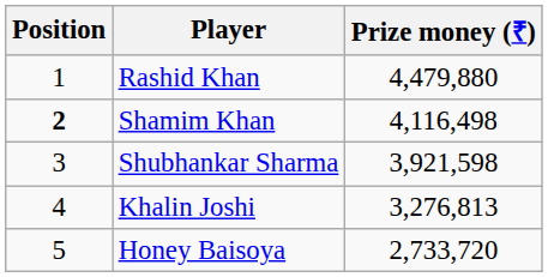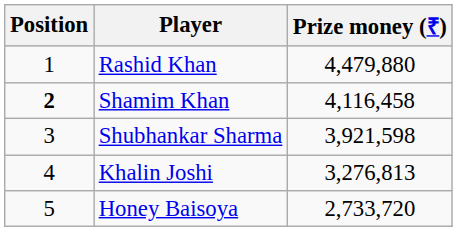 <table class=wikitable>
 <tr>
 <th>Position</th>
 <th>Player</th>
 <th>Prize money (<a href='#'>₹</a>)</th>
 </tr>
 <tr>
 <td align=center>1</td>
 <td> <a href='#'>Rashid Khan</a></td>
 <td align=center>4,479,880</td>
 </tr>
 <tr>
 <td align=center><strong>2</strong></td>
 <td> <a href='#'>Shamim Khan</a></td>
-<td align=center>4,116,498</td>
+<td align=center>4,116,458</td>
 </tr>
 <tr>
 <td align=center>3</td>
 <td> <a href='#'>Shubhankar Sharma</a></td>
 <td align=center>3,921,598</td>
 </tr>
 <tr>
 <td align=center>4</td>
 <td> <a href='#'>Khalin Joshi</a></td>
 <td align=center>3,276,813</td>
 </tr>
 <tr>
 <td align=center>5</td>
 <td> <a href='#'>Honey Baisoya</a></td>
 <td align=center>2,733,720</td>
 </tr>
 </table>
